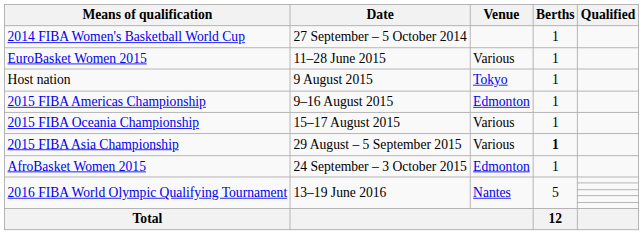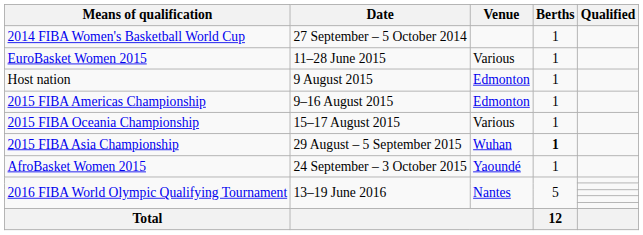 <table class="wikitable">
 <tr>
 <th>Means of qualification</th>
 <th>Date</th>
 <th>Venue</th>
 <th>Berths</th>
 <th>Qualified</th>
 </tr>
 <tr>
 <td><a href='#'>2014 FIBA Women's Basketball World Cup</a></td>
 <td>27 September – 5 October 2014</td>
 <td></td>
 <td style="text-align:center;">1</td>
 <td></td>
 </tr>
 <tr>
 <td><a href='#'>EuroBasket Women 2015</a></td>
 <td>11–28 June 2015</td>
 <td>Various</td>
 <td style="text-align:center;">1</td>
 <td></td>
 </tr>
 <tr>
 <td>Host nation</td>
 <td>9 August 2015</td>
-<td> <a href='#'>Tokyo</a></td>
+<td> <a href='#'>Edmonton</a></td>
 <td style="text-align:center;">1</td>
 <td></td>
 </tr>
 <tr>
 <td><a href='#'>2015 FIBA Americas Championship</a></td>
 <td>9–16 August 2015</td>
 <td> <a href='#'>Edmonton</a></td>
 <td style="text-align:center;">1</td>
 <td></td>
 </tr>
 <tr>
 <td><a href='#'>2015 FIBA Oceania Championship</a></td>
 <td>15–17 August 2015</td>
 <td>Various</td>
 <td style="text-align:center;">1</td>
 <td></td>
 </tr>
 <tr>
 <td><a href='#'>2015 FIBA Asia Championship</a></td>
 <td>29 August – 5 September 2015</td>
-<td>Various</td>
+<td> <a href='#'>Wuhan</a></td>
 <td style="text-align:center;"><strong>1</strong></td>
 <td></td>
 </tr>
 <tr>
 <td><a href='#'>AfroBasket Women 2015</a></td>
 <td>24 September – 3 October 2015</td>
-<td> <a href='#'>Edmonton</a></td>
+<td> <a href='#'>Yaoundé</a></td>
 <td style="text-align:center;">1</td>
 <td></td>
 </tr>
 <tr>
 <td rowspan="5"><a href='#'>2016 FIBA World Olympic Qualifying Tournament</a></td>
 <td rowspan="5">13–19 June 2016</td>
 <td rowspan="5"> <a href='#'>Nantes</a></td>
 <td rowspan="5" style="text-align:center;">5</td>
 <td></td>
 </tr>
 <tr>
 <td></td>
 </tr>
 <tr>
 <td></td>
 </tr>
 <tr>
 <td></td>
 </tr>
 <tr>
 <td></td>
 </tr>
 <tr>
 <th>Total</th>
 <th colspan="2"></th>
 <th>12</th>
 <th></th>
 </tr>
 </table>
